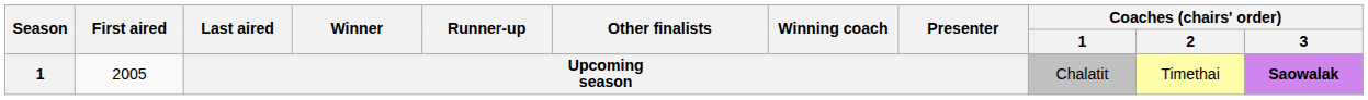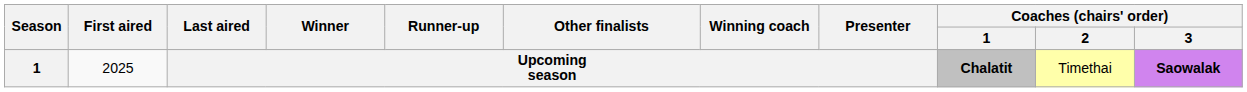 <table class="wikitable" style="text-align:center; font-size:90%; line-height:16px; width:100%">
 <tr>
 <th rowspan="2" scope="col" width="1%">Season</th>
 <th rowspan="2" scope="col" width="5%">First aired</th>
 <th rowspan="2" scope="col" width="5%">Last aired</th>
 <th rowspan="2" scope="col" width="6%">Winner</th>
 <th rowspan="2" scope="col" width="6%">Runner-up</th>
 <th colspan="2" rowspan="2" width="10%">Other finalists</th>
 <th rowspan="2" scope="col" width="6%">Winning coach</th>
 <th rowspan="2" scope="col" width="6%">Presenter</th>
 <th colspan="3" nowrap>Coaches (chairs' order)</th>
 </tr>
 <tr>
 <th width="5%">1</th>
 <th width="5%">2</th>
 <th width="5%">3</th>
 </tr>
 <tr>
 <th scope="row">1</th>
-<td>2005</td>
+<td>2025</td>
 <th colspan="7">Upcoming <br> season</th>
-<td style="background:#C0C0C0">Chalatit</td>
+<td style="background:#C0C0C0"><strong>Chalatit</strong></td>
 <td style="background:#ffffaa">Timethai</td>
 <td style="background:#d084ee"><strong>Saowalak</strong></td>
 </tr>
 </table>
